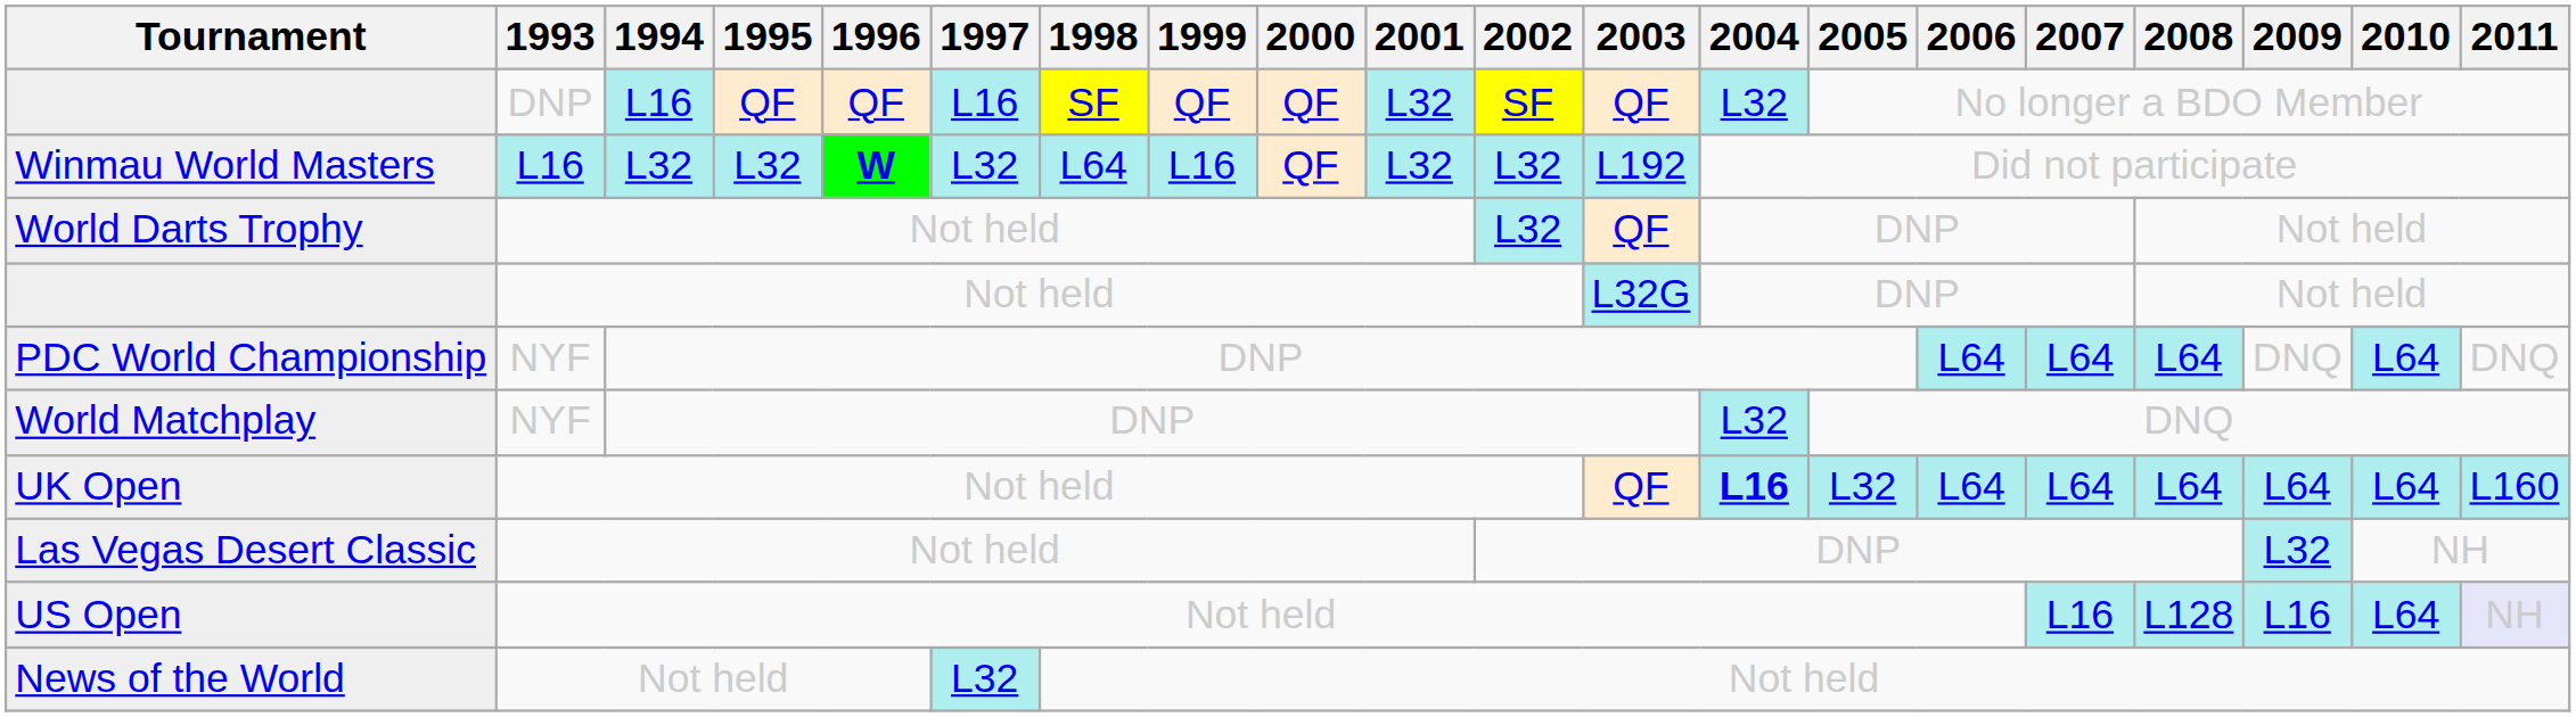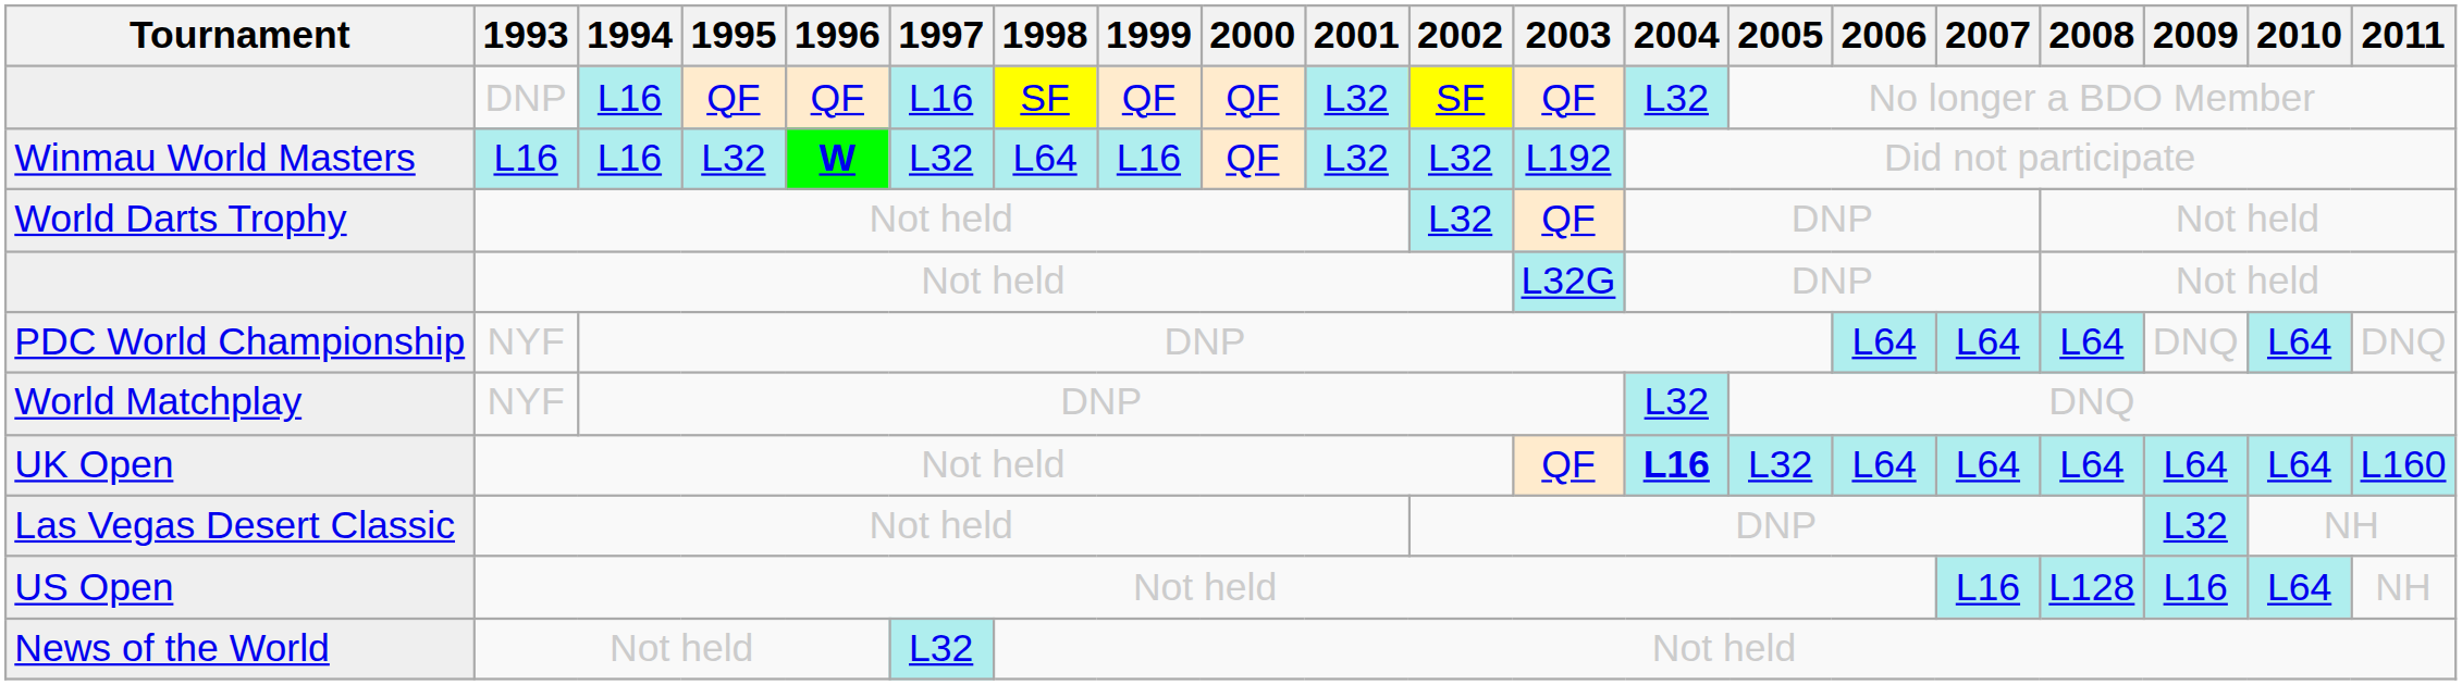 <table class="wikitable">
 <tr>
 <th>Tournament</th>
 <th>1993</th>
 <th>1994</th>
 <th>1995</th>
 <th>1996</th>
 <th>1997</th>
 <th>1998</th>
 <th>1999</th>
 <th>2000</th>
 <th>2001</th>
 <th>2002</th>
 <th>2003</th>
 <th>2004</th>
 <th>2005</th>
 <th>2006</th>
 <th>2007</th>
 <th>2008</th>
 <th>2009</th>
 <th>2010</th>
 <th>2011</th>
 </tr>
 <tr>
 <td style="background:#efefef;"></td>
 <td style="text-align:center; color:#ccc;">DNP</td>
 <td style="text-align:center; background:#afeeee;"><a href='#'>L16</a></td>
 <td style="text-align:center; background:#ffebcd;"><a href='#'>QF</a></td>
 <td style="text-align:center; background:#ffebcd;"><a href='#'>QF</a></td>
 <td style="text-align:center; background:#afeeee;"><a href='#'>L16</a></td>
 <td style="text-align:center; background:yellow;"><a href='#'>SF</a></td>
 <td style="text-align:center; background:#ffebcd;"><a href='#'>QF</a></td>
 <td style="text-align:center; background:#ffebcd;"><a href='#'>QF</a></td>
 <td style="text-align:center; background:#afeeee;"><a href='#'>L32</a></td>
 <td style="text-align:center; background:yellow;"><a href='#'>SF</a></td>
 <td style="text-align:center; background:#ffebcd;"><a href='#'>QF</a></td>
 <td style="text-align:center; background:#afeeee;"><a href='#'>L32</a></td>
 <td colspan="7" style="text-align:center; color:#ccc;">No longer a BDO Member</td>
 </tr>
 <tr>
 <td style="background:#efefef;"><a href='#'>Winmau World Masters</a></td>
 <td style="text-align:center; background:#afeeee;"><a href='#'>L16</a></td>
-<td style="text-align:center; background:#afeeee;"><a href='#'>L32</a></td>
+<td style="text-align:center; background:#afeeee;"><a href='#'>L16</a></td>
 <td style="text-align:center; background:#afeeee;"><a href='#'>L32</a></td>
 <td style="text-align:center; background:lime;"><strong><a href='#'>W</a></strong></td>
 <td style="text-align:center; background:#afeeee;"><a href='#'>L32</a></td>
 <td style="text-align:center; background:#afeeee;"><a href='#'>L64</a></td>
 <td style="text-align:center; background:#afeeee;"><a href='#'>L16</a></td>
 <td style="text-align:center; background:#ffebcd;"><a href='#'>QF</a></td>
 <td style="text-align:center; background:#afeeee;"><a href='#'>L32</a></td>
 <td style="text-align:center; background:#afeeee;"><a href='#'>L32</a></td>
 <td style="text-align:center; background:#afeeee;"><a href='#'>L192</a></td>
 <td colspan="8" style="text-align:center; color:#ccc;">Did not participate</td>
 </tr>
 <tr>
 <td style="background:#efefef;"><a href='#'>World Darts Trophy</a></td>
 <td colspan="9" style="text-align:center; color:#ccc;">Not held</td>
 <td style="text-align:center; background:#afeeee;"><a href='#'>L32</a></td>
 <td style="text-align:center; background:#ffebcd;"><a href='#'>QF</a></td>
 <td colspan="4" style="text-align:center; color:#ccc;">DNP</td>
 <td colspan="4" style="text-align:center; color:#ccc;">Not held</td>
 </tr>
 <tr>
 <td style="background:#efefef;"></td>
 <td colspan="10" style="text-align:center; color:#ccc;">Not held</td>
 <td style="text-align:center; background:#afeeee;"><a href='#'>L32G</a></td>
 <td colspan="4" style="text-align:center; color:#ccc;">DNP</td>
 <td colspan="4" style="text-align:center; color:#ccc;">Not held</td>
 </tr>
 <tr>
 <td style="background:#efefef;"><a href='#'>PDC World Championship</a></td>
 <td style="text-align:center; color:#ccc;">NYF</td>
 <td colspan="12" style="text-align:center; color:#ccc;">DNP</td>
 <td style="text-align:center; background:#afeeee;"><a href='#'>L64</a></td>
 <td style="text-align:center; background:#afeeee;"><a href='#'>L64</a></td>
 <td style="text-align:center; background:#afeeee;"><a href='#'>L64</a></td>
 <td style="text-align:center; color:#ccc;">DNQ</td>
 <td style="text-align:center; background:#afeeee;"><a href='#'>L64</a></td>
 <td style="text-align:center; color:#ccc;">DNQ</td>
 </tr>
 <tr>
 <td style="background:#efefef;"><a href='#'>World Matchplay</a></td>
 <td style="text-align:center; color:#ccc;">NYF</td>
 <td colspan="10" style="text-align:center; color:#ccc;">DNP</td>
 <td style="text-align:center; background:#afeeee;"><a href='#'>L32</a></td>
 <td colspan="7" style="text-align:center; color:#ccc;">DNQ</td>
 </tr>
 <tr>
 <td style="background:#efefef;"><a href='#'>UK Open</a></td>
 <td colspan="10" style="text-align:center; color:#ccc;">Not held</td>
 <td style="text-align:center; background:#ffebcd;"><a href='#'>QF</a></td>
 <td style="text-align:center; background:#afeeee;"><strong><a href='#'>L16</a></strong></td>
 <td style="text-align:center; background:#afeeee;"><a href='#'>L32</a></td>
 <td style="text-align:center; background:#afeeee;"><a href='#'>L64</a></td>
 <td style="text-align:center; background:#afeeee;"><a href='#'>L64</a></td>
 <td style="text-align:center; background:#afeeee;"><a href='#'>L64</a></td>
 <td style="text-align:center; background:#afeeee;"><a href='#'>L64</a></td>
 <td style="text-align:center; background:#afeeee;"><a href='#'>L64</a></td>
 <td style="text-align:center; background:#afeeee;"><a href='#'>L160</a></td>
 </tr>
 <tr>
 <td style="background:#efefef;"><a href='#'>Las Vegas Desert Classic</a></td>
 <td colspan="9" style="text-align:center; color:#ccc;">Not held</td>
 <td colspan="7" style="text-align:center; color:#ccc;">DNP</td>
 <td style="text-align:center; background:#afeeee;"><a href='#'>L32</a></td>
 <td colspan="2" style="text-align:center; color:#ccc;">NH</td>
 </tr>
 <tr>
 <td style="background:#efefef;"><a href='#'>US Open</a></td>
 <td colspan="14" style="text-align:center; color:#ccc;">Not held</td>
 <td style="text-align:center; background:#afeeee;"><a href='#'>L16</a></td>
 <td style="text-align:center; background:#afeeee;"><a href='#'>L128</a></td>
 <td style="text-align:center; background:#afeeee;"><a href='#'>L16</a></td>
 <td style="text-align:center; background:#afeeee;"><a href='#'>L64</a></td>
-<td style="background: lavender; text-align:center; color:#ccc;">NH</td>
+<td style="text-align:center; color:#ccc;">NH</td>
 </tr>
 <tr>
 <td style="background:#efefef;"><a href='#'>News of the World</a></td>
 <td colspan="4" style="text-align:center; color:#ccc;">Not held</td>
 <td style="text-align:center; background:#afeeee;"><a href='#'>L32</a></td>
 <td colspan="14" style="text-align:center; color:#ccc;">Not held</td>
 </tr>
 </table>
